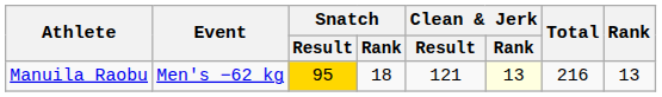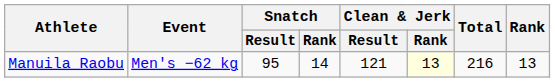 <table class="wikitable" style="font-size:90%">
 <tr>
 <th rowspan=2>Athlete</th>
 <th rowspan=2>Event</th>
 <th colspan="2">Snatch</th>
 <th colspan="2">Clean & Jerk</th>
 <th rowspan="2">Total</th>
 <th rowspan="2">Rank</th>
 </tr>
 <tr style="font-size:95%">
 <th>Result</th>
 <th>Rank</th>
 <th>Result</th>
 <th>Rank</th>
 </tr>
 <tr align=center>
 <td align=left><a href='#'>Manuila Raobu</a></td>
 <td align=left><a href='#'>Men's −62 kg</a></td>
-<td style="background: gold;">95</td>
-<td>18</td>
+<td>95</td>
+<td>14</td>
 <td>121</td>
 <td style="background: lightyellow;">13</td>
 <td>216</td>
 <td>13</td>
 </tr>
 </table>
